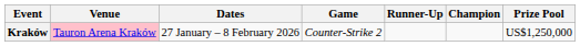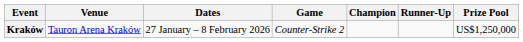 <table class="wikitable">
 <tr>
 <th>Event</th>
 <th>Venue</th>
 <th>Dates</th>
 <th>Game</th>
+<th>Champion</th>
 <th>Runner-Up</th>
-<th>Champion</th>
 <th>Prize Pool</th>
 </tr>
 <tr>
 <th>Kraków</th>
-<td style="background: pink;"><a href='#'>Tauron Arena Kraków</a></td>
+<td><a href='#'>Tauron Arena Kraków</a></td>
 <td>27 January – 8 February 2026</td>
 <td><em>Counter-Strike 2</em></td>
 <td></td>
 <td></td>
 <td>US$1,250,000</td>
 </tr>
 </table>
